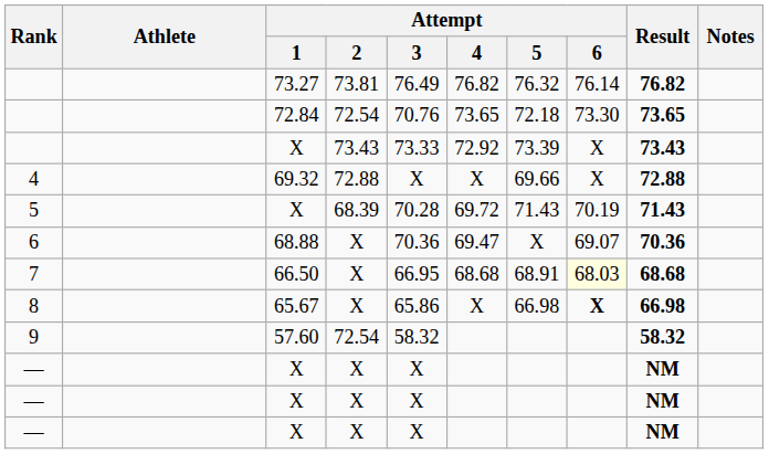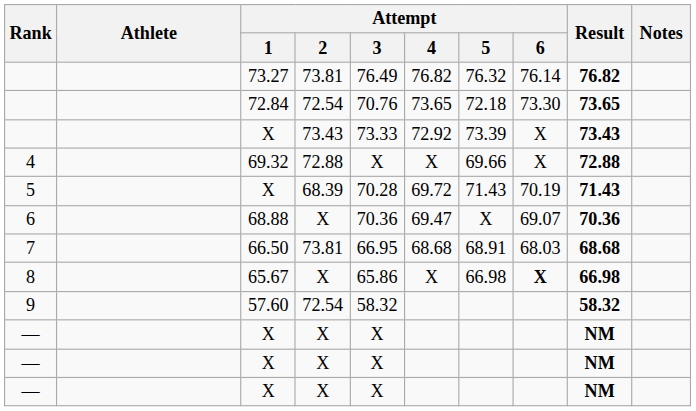 <table class="wikitable" style="text-align:center">
 <tr>
 <th rowspan=2 width=40>Rank</th>
 <th rowspan=2 width=250>Athlete</th>
 <th colspan=6>Attempt</th>
 <th rowspan=2 width=55>Result</th>
 <th rowspan=2 width=50>Notes</th>
 </tr>
 <tr>
 <th width=45>1</th>
 <th width=45>2</th>
 <th width=45>3</th>
 <th width=45>4</th>
 <th width=45>5</th>
 <th width=45>6</th>
 </tr>
 <tr>
 <td></td>
 <td align=left></td>
 <td>73.27</td>
 <td>73.81</td>
 <td>76.49</td>
 <td>76.82</td>
 <td>76.32</td>
 <td>76.14</td>
 <td><strong>76.82</strong></td>
 <td></td>
 </tr>
 <tr>
 <td></td>
 <td align=left></td>
 <td>72.84</td>
 <td>72.54</td>
 <td>70.76</td>
 <td>73.65</td>
 <td>72.18</td>
 <td>73.30</td>
 <td><strong>73.65</strong></td>
 <td></td>
 </tr>
 <tr>
 <td></td>
 <td align=left></td>
 <td>X</td>
 <td>73.43</td>
 <td>73.33</td>
 <td>72.92</td>
 <td>73.39</td>
 <td>X</td>
 <td><strong>73.43</strong></td>
 <td></td>
 </tr>
 <tr>
 <td>4</td>
 <td align=left></td>
 <td>69.32</td>
 <td>72.88</td>
 <td>X</td>
 <td>X</td>
 <td>69.66</td>
 <td>X</td>
 <td><strong>72.88</strong></td>
 <td></td>
 </tr>
 <tr>
 <td>5</td>
 <td align=left></td>
 <td>X</td>
 <td>68.39</td>
 <td>70.28</td>
 <td>69.72</td>
 <td>71.43</td>
 <td>70.19</td>
 <td><strong>71.43</strong></td>
 <td></td>
 </tr>
 <tr>
 <td>6</td>
 <td align=left></td>
 <td>68.88</td>
 <td>X</td>
 <td>70.36</td>
 <td>69.47</td>
 <td>X</td>
 <td>69.07</td>
 <td><strong>70.36</strong></td>
 <td></td>
 </tr>
 <tr>
 <td>7</td>
 <td align=left></td>
 <td>66.50</td>
-<td>X</td>
+<td>73.81</td>
 <td>66.95</td>
 <td>68.68</td>
 <td>68.91</td>
-<td style="background: lightyellow;">68.03</td>
+<td>68.03</td>
 <td><strong>68.68</strong></td>
 <td></td>
 </tr>
 <tr>
 <td>8</td>
 <td align=left></td>
 <td>65.67</td>
 <td>X</td>
 <td>65.86</td>
 <td>X</td>
 <td>66.98</td>
 <td><strong>X</strong></td>
 <td><strong>66.98</strong></td>
 <td></td>
 </tr>
 <tr>
 <td>9</td>
 <td align=left></td>
 <td>57.60</td>
 <td>72.54</td>
 <td>58.32</td>
 <td></td>
 <td></td>
 <td></td>
 <td><strong>58.32</strong></td>
 <td></td>
 </tr>
 <tr>
 <td>—</td>
 <td align=left></td>
 <td>X</td>
 <td>X</td>
 <td>X</td>
 <td></td>
 <td></td>
 <td></td>
 <td><strong>NM</strong></td>
 <td></td>
 </tr>
 <tr>
 <td>—</td>
 <td align=left></td>
 <td>X</td>
 <td>X</td>
 <td>X</td>
 <td></td>
 <td></td>
 <td></td>
 <td><strong>NM</strong></td>
 <td></td>
 </tr>
 <tr>
 <td>—</td>
 <td align=left></td>
 <td>X</td>
 <td>X</td>
 <td>X</td>
 <td></td>
 <td></td>
 <td></td>
 <td><strong>NM</strong></td>
 <td></td>
 </tr>
 </table>
